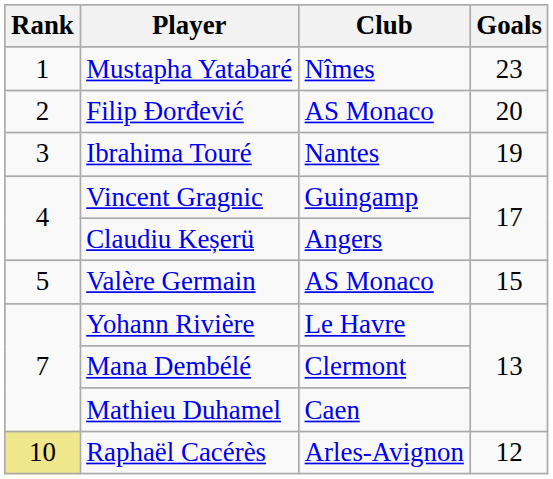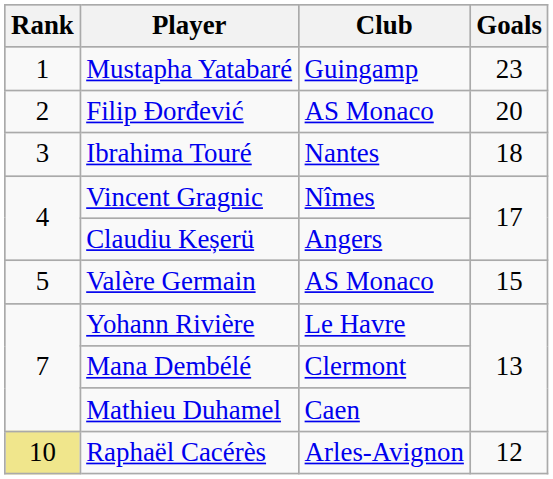 <table class="wikitable" style="text-align:center">
 <tr>
 <th>Rank</th>
 <th>Player</th>
 <th>Club</th>
 <th>Goals</th>
 </tr>
 <tr>
 <td>1</td>
 <td align="left"> <a href='#'>Mustapha Yatabaré</a></td>
-<td align="left"><a href='#'>Nîmes</a></td>
+<td align="left"><a href='#'>Guingamp</a></td>
 <td>23</td>
 </tr>
 <tr>
 <td>2</td>
 <td align="left"> <a href='#'>Filip Đorđević</a></td>
 <td align="left"><a href='#'>AS Monaco</a></td>
 <td>20</td>
 </tr>
 <tr>
 <td>3</td>
 <td align="left"> <a href='#'>Ibrahima Touré</a></td>
 <td align="left"><a href='#'>Nantes</a></td>
-<td>19</td>
+<td>18</td>
 </tr>
 <tr>
 <td rowspan="2">4</td>
 <td align="left"> <a href='#'>Vincent Gragnic</a></td>
-<td align="left"><a href='#'>Guingamp</a></td>
+<td align="left"><a href='#'>Nîmes</a></td>
 <td rowspan="2">17</td>
 </tr>
 <tr>
 <td align="left"> <a href='#'>Claudiu Keșerü</a></td>
 <td align="left"><a href='#'>Angers</a></td>
 </tr>
 <tr>
 <td>5</td>
 <td align="left"> <a href='#'>Valère Germain</a></td>
 <td align="left"><a href='#'>AS Monaco</a></td>
 <td>15</td>
 </tr>
 <tr>
 <td rowspan="3">7</td>
 <td align="left"> <a href='#'>Yohann Rivière</a></td>
 <td align="left"><a href='#'>Le Havre</a></td>
 <td rowspan="3">13</td>
 </tr>
 <tr>
 <td align="left"> <a href='#'>Mana Dembélé</a></td>
 <td align="left"><a href='#'>Clermont</a></td>
 </tr>
 <tr>
 <td align="left"> <a href='#'>Mathieu Duhamel</a></td>
 <td align="left"><a href='#'>Caen</a></td>
 </tr>
 <tr>
 <td style="background: khaki;">10</td>
 <td align="left"> <a href='#'>Raphaël Cacérès</a></td>
 <td align="left"><a href='#'>Arles-Avignon</a></td>
 <td>12</td>
 </tr>
 </table>
